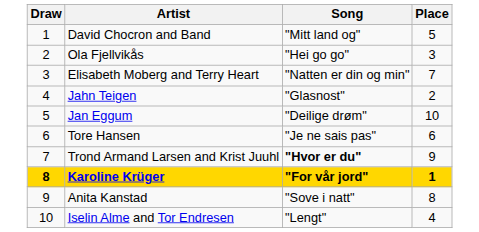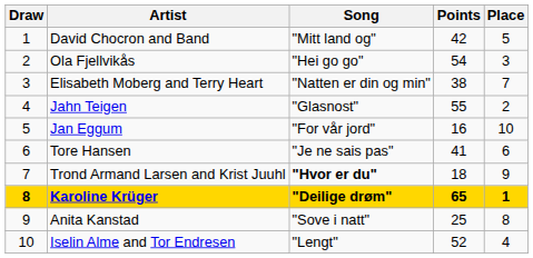 <table class="sortable wikitable" style="margin: 1em auto 1em auto; text-align:center">
 <tr>
 <th>Draw</th>
 <th>Artist</th>
 <th>Song</th>
+<th>Points</th>
 <th>Place</th>
 </tr>
 <tr>
 <td>1</td>
 <td align="left">David Chocron and Band</td>
 <td align="left">"Mitt land og"</td>
+<td>42</td>
 <td>5</td>
 </tr>
 <tr>
 <td>2</td>
 <td align="left">Ola Fjellvikås</td>
 <td align="left">"Hei go go"</td>
+<td>54</td>
 <td>3</td>
 </tr>
 <tr>
 <td>3</td>
 <td align="left">Elisabeth Moberg and Terry Heart</td>
 <td align="left">"Natten er din og min"</td>
+<td>38</td>
 <td>7</td>
 </tr>
 <tr>
 <td>4</td>
 <td align="left"><a href='#'>Jahn Teigen</a></td>
 <td align="left">"Glasnost"</td>
+<td>55</td>
 <td>2</td>
 </tr>
 <tr>
 <td>5</td>
 <td align="left"><a href='#'>Jan Eggum</a></td>
-<td align="left">"Deilige drøm"</td>
+<td align="left">"For vår jord"</td>
+<td>16</td>
 <td>10</td>
 </tr>
 <tr>
 <td>6</td>
 <td align="left">Tore Hansen</td>
 <td align="left">"Je ne sais pas"</td>
+<td>41</td>
 <td>6</td>
 </tr>
 <tr>
 <td>7</td>
 <td align="left">Trond Armand Larsen and Krist Juuhl</td>
 <td align="left"><strong>"Hvor er du"</strong></td>
+<td>18</td>
 <td>9</td>
 </tr>
 <tr style="font-weight:bold; background:gold;">
 <td>8</td>
 <td align="left"><a href='#'>Karoline Krüger</a></td>
-<td align="left">"For vår jord"</td>
+<td align="left">"Deilige drøm"</td>
+<td>65</td>
 <td>1</td>
 </tr>
 <tr>
 <td>9</td>
 <td align="left">Anita Kanstad</td>
 <td align="left">"Sove i natt"</td>
+<td>25</td>
 <td>8</td>
 </tr>
 <tr>
 <td>10</td>
 <td align="left"><a href='#'>Iselin Alme</a> and <a href='#'>Tor Endresen</a></td>
 <td align="left">"Lengt"</td>
+<td>52</td>
 <td>4</td>
 </tr>
 </table>
